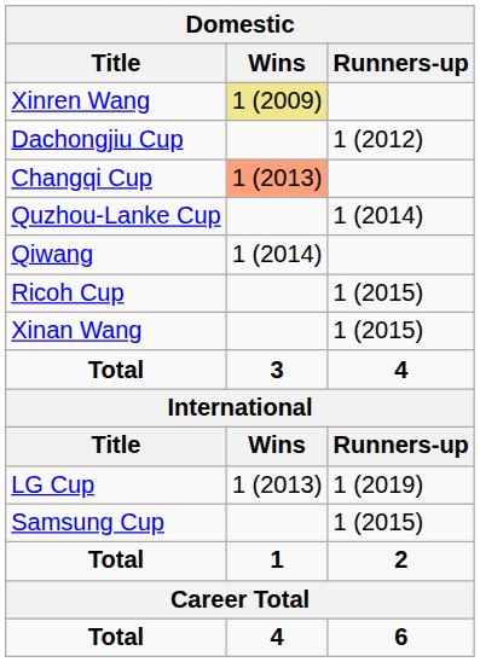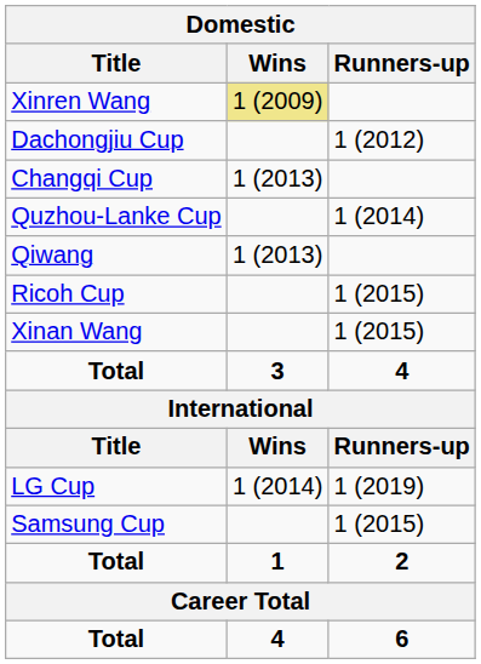 <table class="wikitable">
 <tr>
 <th colspan=3>Domestic</th>
 </tr>
 <tr>
 <th>Title</th>
 <th>Wins</th>
 <th>Runners-up</th>
 </tr>
 <tr>
 <td><a href='#'>Xinren Wang</a></td>
 <td style="background: khaki;">1 (2009)</td>
 <td></td>
 </tr>
 <tr>
 <td><a href='#'>Dachongjiu Cup</a></td>
 <td></td>
 <td>1 (2012)</td>
 </tr>
 <tr>
 <td><a href='#'> Changqi Cup</a></td>
-<td style="background: lightsalmon;">1 (2013)</td>
+<td>1 (2013)</td>
 <td></td>
 </tr>
 <tr>
 <td><a href='#'>Quzhou-Lanke Cup</a></td>
 <td></td>
 <td>1 (2014)</td>
 </tr>
 <tr>
 <td><a href='#'> Qiwang</a></td>
-<td>1 (2014)</td>
+<td>1 (2013)</td>
 <td></td>
 </tr>
 <tr>
 <td><a href='#'>Ricoh Cup</a></td>
 <td></td>
 <td>1 (2015)</td>
 </tr>
 <tr>
 <td><a href='#'> Xinan Wang</a></td>
 <td></td>
 <td>1 (2015)</td>
 </tr>
 <tr align="center">
 <td><strong>Total</strong></td>
 <td><strong>3</strong></td>
 <td><strong>4</strong></td>
 </tr>
 <tr>
 <th colspan=3>International</th>
 </tr>
 <tr>
 <th>Title</th>
 <th>Wins</th>
 <th>Runners-up</th>
 </tr>
 <tr>
 <td><a href='#'> LG Cup</a></td>
-<td>1 (2013)</td>
+<td>1 (2014)</td>
 <td>1 (2019)</td>
 </tr>
 <tr>
 <td><a href='#'> Samsung Cup</a></td>
 <td></td>
 <td>1 (2015)</td>
 </tr>
 <tr align="center">
 <td><strong>Total</strong></td>
 <td><strong>1</strong></td>
 <td><strong>2</strong></td>
 </tr>
 <tr>
 <th colspan=3>Career Total</th>
 </tr>
 <tr align="center">
 <td><strong>Total</strong></td>
 <td><strong>4</strong></td>
 <td><strong>6</strong></td>
 </tr>
 </table>
